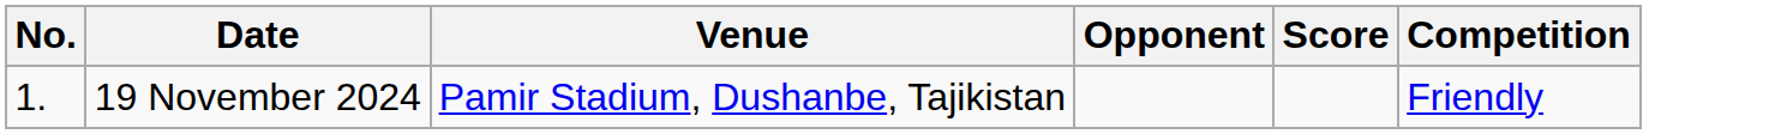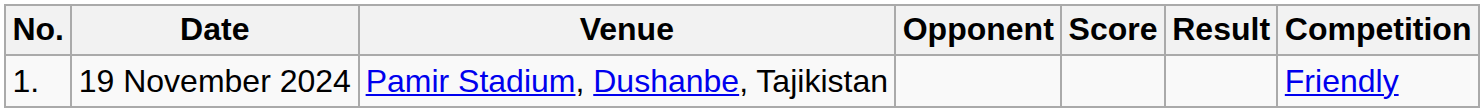 <table class="wikitable" style="font-size:100%;">
 <tr>
 <th>No.</th>
 <th>Date</th>
 <th>Venue</th>
 <th>Opponent</th>
 <th>Score</th>
+<th>Result</th>
 <th>Competition</th>
 </tr>
 <tr>
 <td>1.</td>
 <td>19 November 2024</td>
 <td><a href='#'>Pamir Stadium</a>, <a href='#'>Dushanbe</a>, Tajikistan</td>
 <td></td>
 <td></td>
+<td></td>
 <td><a href='#'>Friendly</a></td>
 </tr>
 </table>
